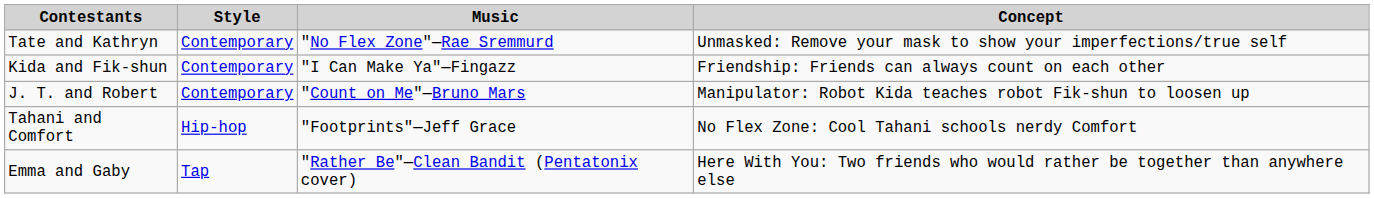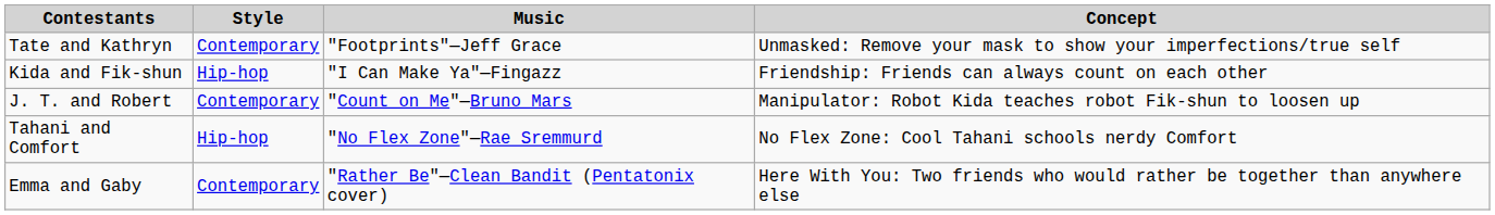 <table class="wikitable" style="width:90%;">
 <tr style="background:lightgrey; text-align:center;">
 <td><strong>Contestants</strong></td>
 <td><strong>Style</strong></td>
 <td><strong>Music</strong></td>
 <td><strong>Concept</strong></td>
 </tr>
 <tr>
 <td>Tate and Kathryn</td>
 <td><a href='#'>Contemporary</a></td>
-<td>"<a href='#'>No Flex Zone</a>"—<a href='#'>Rae Sremmurd</a></td>
+<td>"Footprints"—Jeff Grace</td>
 <td>Unmasked: Remove your mask to show your imperfections/true self</td>
 </tr>
 <tr>
 <td>Kida and Fik-shun</td>
-<td><a href='#'>Contemporary</a></td>
+<td><a href='#'>Hip-hop</a></td>
 <td>"I Can Make Ya"—Fingazz</td>
 <td>Friendship: Friends can always count on each other</td>
 </tr>
 <tr>
 <td>J. T. and Robert</td>
 <td><a href='#'>Contemporary</a></td>
 <td>"<a href='#'>Count on Me</a>"—<a href='#'>Bruno Mars</a></td>
 <td>Manipulator: Robot Kida teaches robot Fik-shun to loosen up</td>
 </tr>
 <tr>
 <td>Tahani and Comfort</td>
 <td><a href='#'>Hip-hop</a></td>
-<td>"Footprints"—Jeff Grace</td>
+<td>"<a href='#'>No Flex Zone</a>"—<a href='#'>Rae Sremmurd</a></td>
 <td>No Flex Zone: Cool Tahani schools nerdy Comfort</td>
 </tr>
 <tr>
 <td>Emma and Gaby</td>
-<td><a href='#'>Tap</a></td>
+<td><a href='#'>Contemporary</a></td>
 <td>"<a href='#'>Rather Be</a>"—<a href='#'>Clean Bandit</a> (<a href='#'>Pentatonix</a> cover)</td>
 <td>Here With You: Two friends who would rather be together than anywhere else</td>
 </tr>
 </table>
